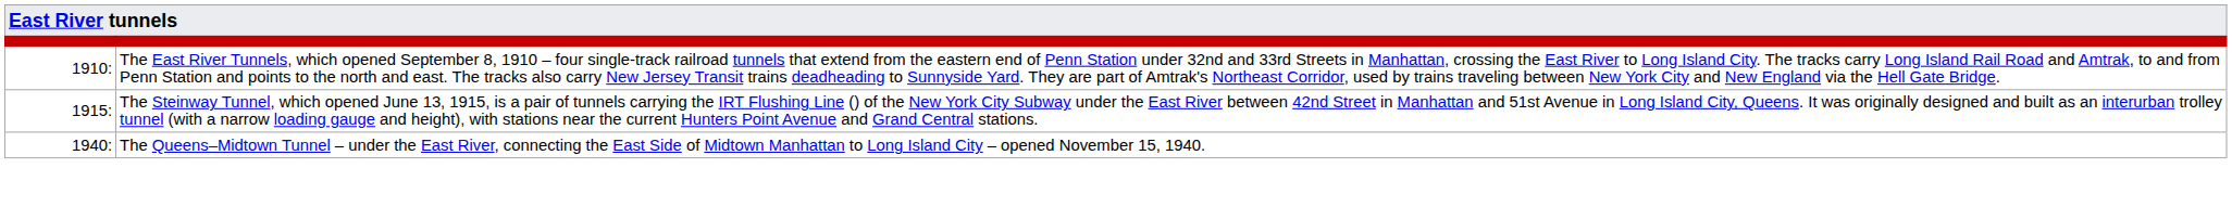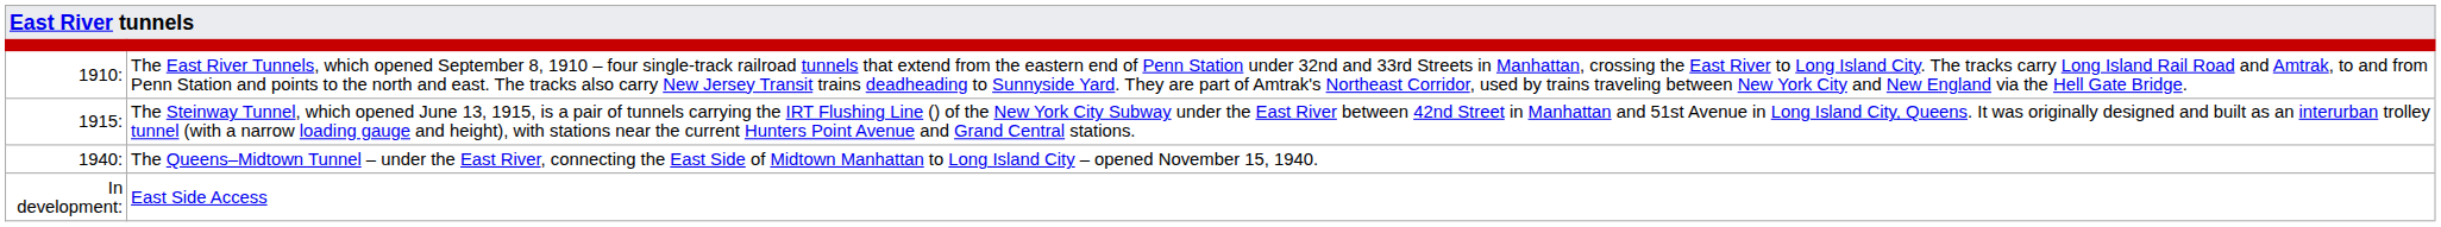 <table class="wikitable collapsible static-row-numbers"; cellpadding="1" style="color: black; background-color: #FFFFFF; font-size: 90%; width:100%">
 <tr class="static-row-header" style="text-align:center;vertical-align:bottom;">
 <th style="text-align:left; background:#eaecf0; border-style: solid; border-width: 0px 0px 0px 0px" colspan=2><big><strong><a href='#'>East River</a> tunnels</strong></big></th>
 </tr>
 <tr style="border-style: solid; border-color: #c60001; border-width: 10px 0px 0px 0px;">
 <td width="5%" style="text-align:right">1910:</td>
 <td width="95%" style="text-align:left; border: 1px darkgray; border-style: none none solid none;">The <a href='#'>East River Tunnels</a>, which opened September 8, 1910 – four single-track railroad <a href='#'>tunnels</a> that extend from the eastern end of <a href='#'>Penn Station</a> under 32nd and 33rd Streets in <a href='#'>Manhattan</a>, crossing the <a href='#'>East River</a> to <a href='#'>Long Island City</a>. The tracks carry <a href='#'>Long Island Rail Road</a> and <a href='#'>Amtrak</a>, to and from Penn Station and points to the north and east. The tracks also carry <a href='#'>New Jersey Transit</a> trains <a href='#'>deadheading</a> to <a href='#'>Sunnyside Yard</a>. They are part of Amtrak's <a href='#'>Northeast Corridor</a>, used by trains traveling between <a href='#'>New York City</a> and <a href='#'>New England</a> via the <a href='#'>Hell Gate Bridge</a>.</td>
 </tr>
 <tr>
 <td width="5%" style="text-align:right">1915:</td>
 <td width="95%" style="text-align:left; border: 1px darkgray; border-style: none none solid none;">The <a href='#'>Steinway Tunnel</a>, which opened June 13, 1915, is a pair of tunnels carrying the <a href='#'>IRT Flushing Line</a> () of the <a href='#'>New York City Subway</a> under the <a href='#'>East River</a> between <a href='#'>42nd Street</a> in <a href='#'>Manhattan</a> and 51st Avenue in <a href='#'>Long Island City, Queens</a>. It was originally designed and built as an <a href='#'>interurban</a> trolley <a href='#'>tunnel</a> (with a narrow <a href='#'>loading gauge</a> and height), with stations near the current <a href='#'>Hunters Point Avenue</a> and <a href='#'>Grand Central</a> stations.</td>
 </tr>
 <tr>
 <td width="5%" style="text-align:right">1940:</td>
 <td width="95%" style="text-align:left; border: 1px darkgray; border-style: none none solid none;">The <a href='#'>Queens–Midtown Tunnel</a> – under the <a href='#'>East River</a>, connecting the <a href='#'>East Side</a> of <a href='#'>Midtown Manhattan</a> to <a href='#'>Long Island City</a> – opened November 15, 1940.</td>
 </tr>
+<tr>
+<td width="5%" style="text-align:right">In development:</td>
+<td width="95%" style="text-align:left; border: 1px darkgray; border-style: none none solid none;"><a href='#'>East Side Access</a></td>
+</tr>
 </table>
